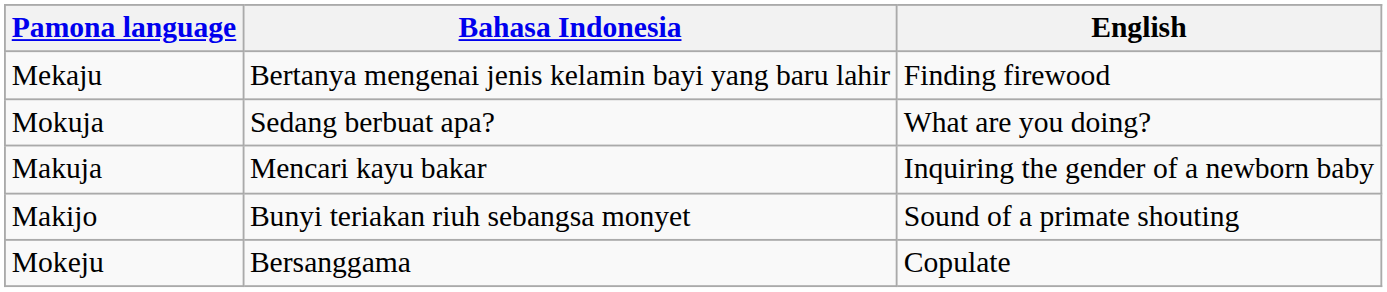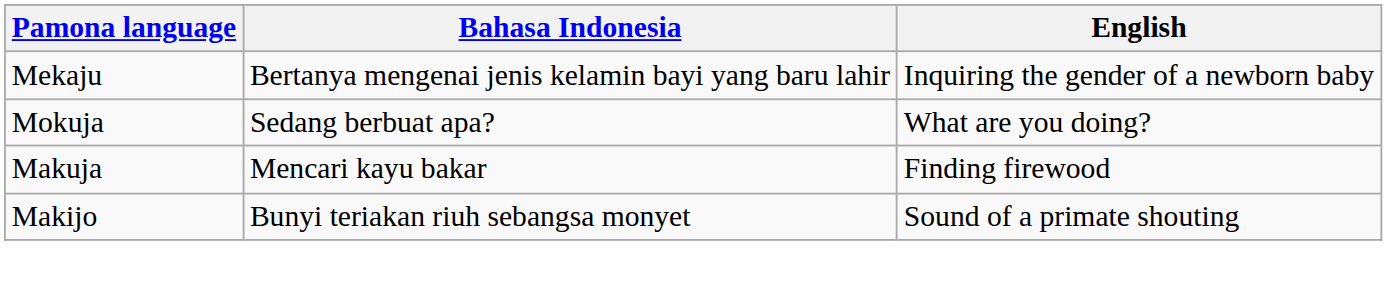 <table class="wikitable">
 <tr>
 <th><a href='#'>Pamona language</a></th>
 <th><a href='#'>Bahasa Indonesia</a></th>
 <th>English</th>
 </tr>
 <tr>
 <td>Mekaju</td>
 <td>Bertanya mengenai jenis kelamin bayi yang baru lahir</td>
-<td>Finding firewood</td>
+<td>Inquiring the gender of a newborn baby</td>
 </tr>
 <tr>
 <td>Mokuja</td>
 <td>Sedang berbuat apa?</td>
 <td>What are you doing?</td>
 </tr>
 <tr>
 <td>Makuja</td>
 <td>Mencari kayu bakar</td>
-<td>Inquiring the gender of a newborn baby</td>
+<td>Finding firewood</td>
 </tr>
 <tr>
 <td>Makijo</td>
 <td>Bunyi teriakan riuh sebangsa monyet</td>
 <td>Sound of a primate shouting</td>
 </tr>
-<tr>
-<td>Mokeju</td>
-<td>Bersanggama</td>
-<td>Copulate</td>
-</tr>
 </table>
